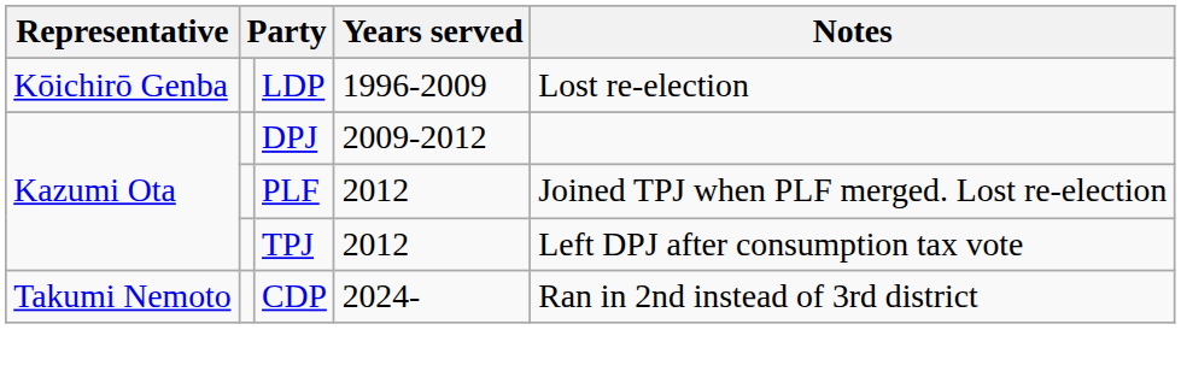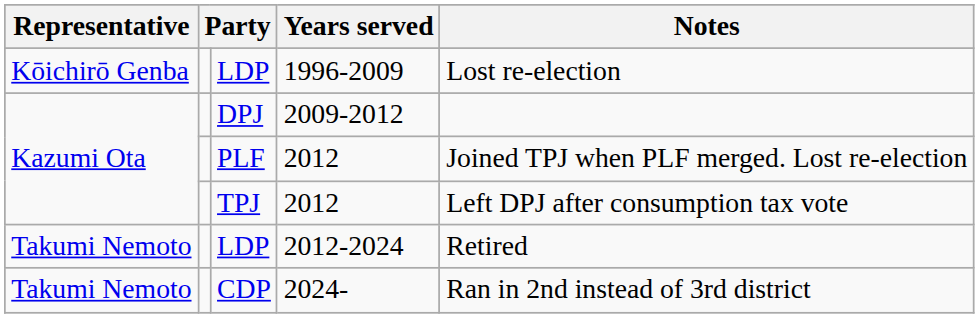 <table class="wikitable">
 <tr>
 <th>Representative</th>
 <th colspan="2">Party</th>
 <th>Years served</th>
 <th>Notes</th>
 </tr>
 <tr>
 <td><a href='#'>Kōichirō Genba</a></td>
 <td></td>
 <td><a href='#'>LDP</a></td>
 <td>1996-2009</td>
 <td>Lost re-election</td>
 </tr>
 <tr>
 <td rowspan="3"><a href='#'>Kazumi Ota</a></td>
 <td></td>
 <td><a href='#'>DPJ</a></td>
 <td>2009-2012</td>
 <td></td>
 </tr>
 <tr>
 <td></td>
 <td><a href='#'>PLF</a></td>
 <td>2012</td>
 <td>Joined TPJ when PLF merged. Lost re-election</td>
 </tr>
 <tr>
 <td></td>
 <td><a href='#'>TPJ</a></td>
 <td>2012</td>
 <td>Left DPJ after consumption tax vote</td>
 </tr>
 <tr>
 <td><a href='#'>Takumi Nemoto</a></td>
 <td></td>
+<td><a href='#'>LDP</a></td>
+<td>2012-2024</td>
+<td>Retired</td>
+</tr>
+<tr>
+<td><a href='#'>Takumi Nemoto</a></td>
+<td></td>
 <td><a href='#'>CDP</a></td>
 <td>2024-</td>
 <td>Ran in 2nd instead of 3rd district</td>
 </tr>
 </table>
